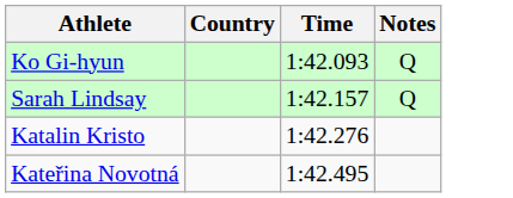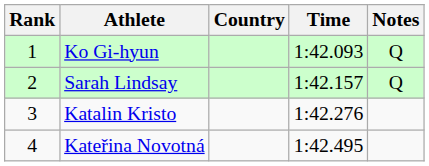 <table class="wikitable sortable" style="text-align:center">
 <tr>
+<th>Rank</th>
 <th>Athlete</th>
 <th>Country</th>
 <th>Time</th>
 <th>Notes</th>
 </tr>
 <tr bgcolor=ccffcc>
+<td>1</td>
 <td align=left><a href='#'>Ko Gi-hyun</a></td>
 <td align=left></td>
 <td>1:42.093</td>
 <td>Q</td>
 </tr>
 <tr bgcolor=ccffcc>
+<td>2</td>
 <td align=left><a href='#'>Sarah Lindsay</a></td>
 <td align=left></td>
 <td>1:42.157</td>
 <td>Q</td>
 </tr>
 <tr>
+<td>3</td>
 <td align=left><a href='#'>Katalin Kristo</a></td>
 <td align=left></td>
 <td>1:42.276</td>
 <td></td>
 </tr>
 <tr>
+<td>4</td>
 <td align=left><a href='#'>Kateřina Novotná</a></td>
 <td align=left></td>
 <td>1:42.495</td>
 <td></td>
 </tr>
 </table>
